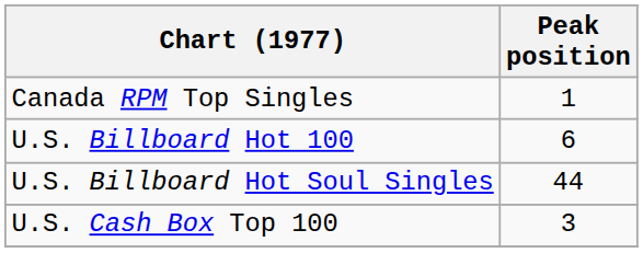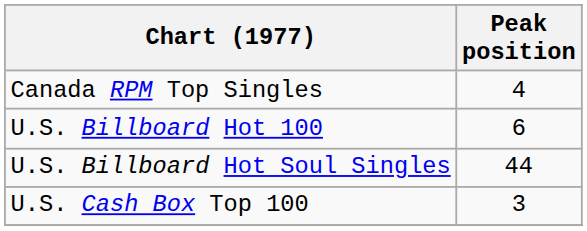 <table class="wikitable sortable">
 <tr>
 <th>Chart (1977)</th>
 <th>Peak<br>position</th>
 </tr>
 <tr>
 <td>Canada <em><a href='#'>RPM</a></em> Top Singles</td>
-<td style="text-align:center;">1</td>
+<td style="text-align:center;">4</td>
 </tr>
 <tr>
 <td>U.S. <em><a href='#'>Billboard</a></em> <a href='#'>Hot 100</a></td>
 <td style="text-align:center;">6</td>
 </tr>
 <tr>
 <td>U.S. <em>Billboard</em> <a href='#'>Hot Soul Singles</a></td>
 <td style="text-align:center;">44</td>
 </tr>
 <tr>
 <td>U.S. <a href='#'><em>Cash Box</em></a> Top 100</td>
 <td align="center">3</td>
 </tr>
 <tr>
 </tr>
 </table>
